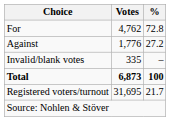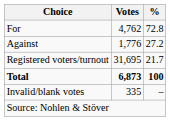 <table class=wikitable style=text-align:right>
 <tr>
 <th>Choice</th>
 <th>Votes</th>
 <th>%</th>
 </tr>
 <tr>
 <td align=left>For</td>
 <td>4,762</td>
 <td>72.8</td>
 </tr>
 <tr>
 <td align=left>Against</td>
 <td>1,776</td>
 <td>27.2</td>
 </tr>
 <tr>
-<td align=left>Invalid/blank votes</td>
-<td>335</td>
-<td>–</td>
+<td align=left>Registered voters/turnout</td>
+<td>31,695</td>
+<td>21.7</td>
 </tr>
 <tr>
 <td align=left><strong>Total</strong></td>
 <td><strong>6,873</strong></td>
 <td><strong>100</strong></td>
 </tr>
 <tr>
-<td align=left>Registered voters/turnout</td>
-<td>31,695</td>
-<td>21.7</td>
+<td align=left>Invalid/blank votes</td>
+<td>335</td>
+<td>–</td>
 </tr>
 <tr>
 <td align=left colspan=3>Source: Nohlen & Stöver</td>
 </tr>
 </table>
